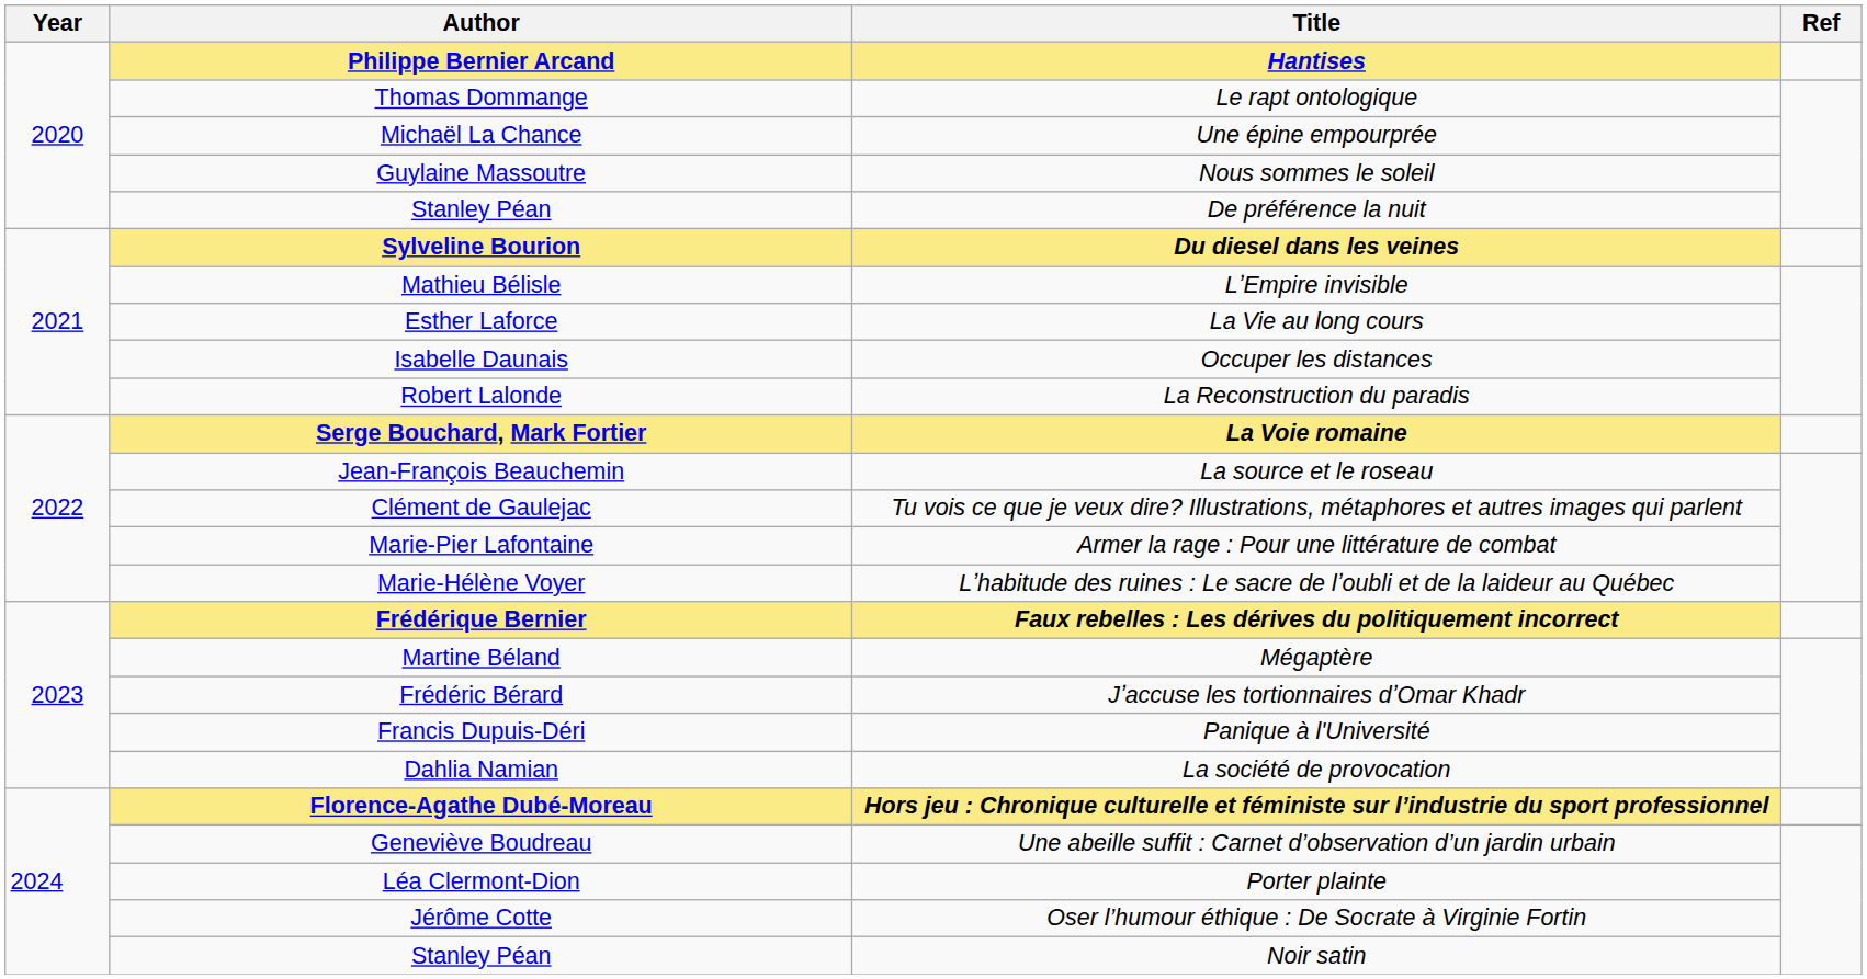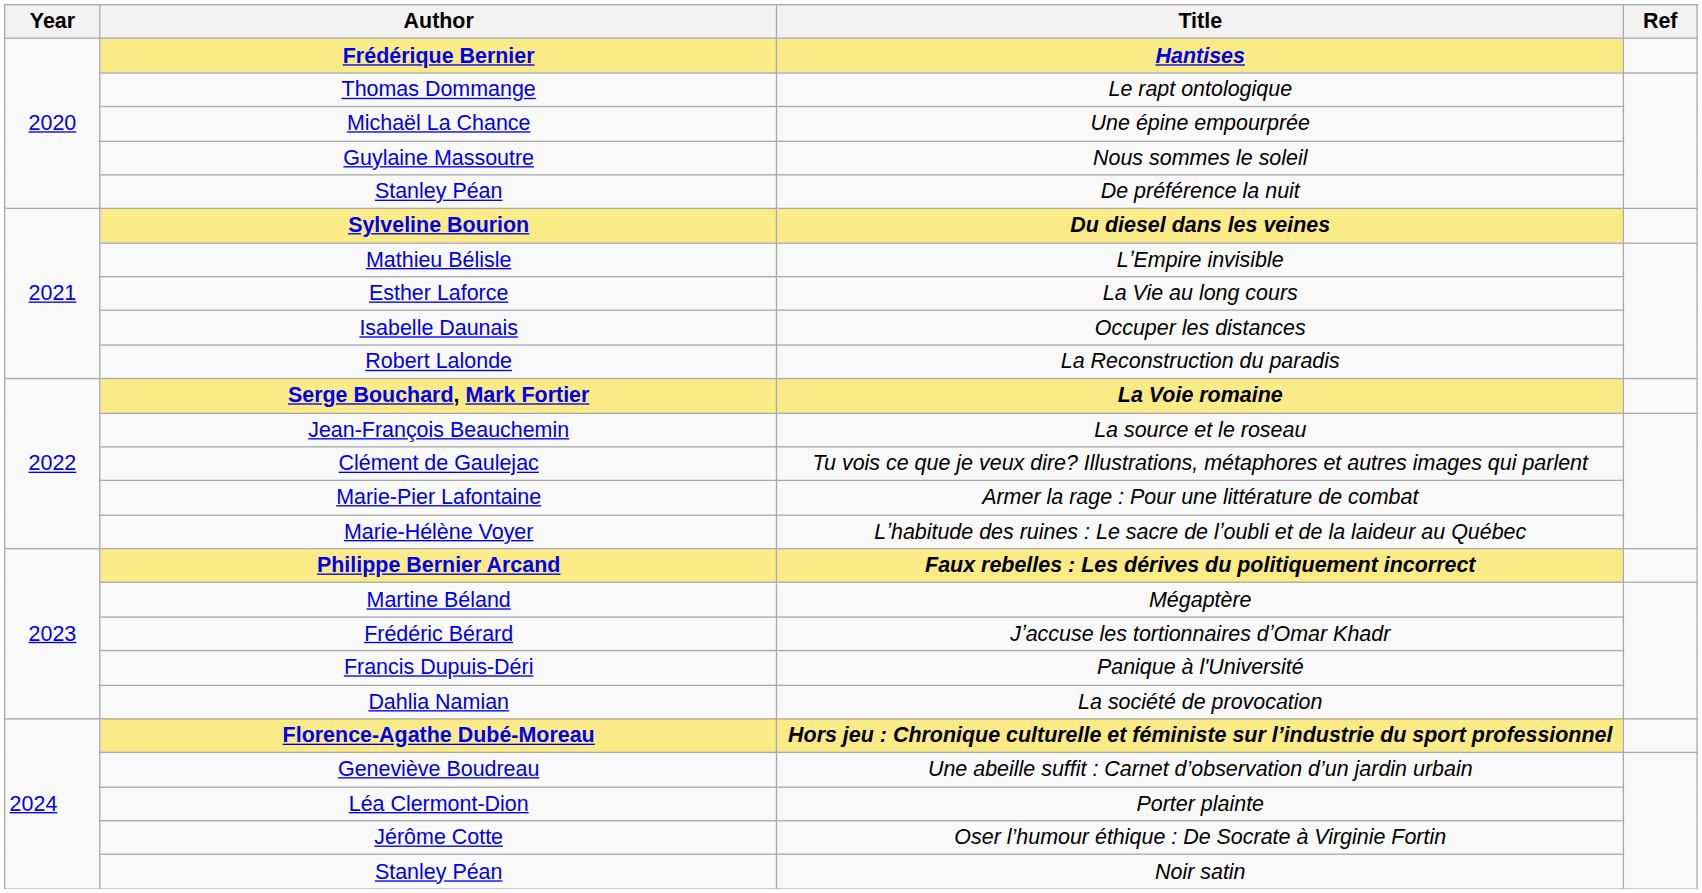 <table class="wikitable" width="100%">
 <tr>
 <th>Year</th>
 <th width="40%">Author</th>
 <th width="50%">Title</th>
 <th>Ref</th>
 </tr>
 <tr>
 <td align="center" rowspan="5"><a href='#'>2020</a></td>
-<td align="center" style="background:#FAEB86"><strong><a href='#'>Philippe Bernier Arcand</a></strong></td>
+<td align="center" style="background:#FAEB86"><strong><a href='#'>Frédérique Bernier</a></strong></td>
 <td align="center" style="background:#FAEB86"><strong><em><a href='#'>Hantises</a></em></strong></td>
 <td align="center"></td>
 </tr>
 <tr>
 <td align="center"><a href='#'>Thomas Dommange</a></td>
 <td align="center"><em>Le rapt ontologique</em></td>
 <td align="center" rowspan=4></td>
 </tr>
 <tr>
 <td align="center"><a href='#'>Michaël La Chance</a></td>
 <td align="center"><em>Une épine empourprée</em></td>
 </tr>
 <tr>
 <td align="center"><a href='#'>Guylaine Massoutre</a></td>
 <td align="center"><em>Nous sommes le soleil</em></td>
 </tr>
 <tr>
 <td align="center"><a href='#'>Stanley Péan</a></td>
 <td align="center"><em>De préférence la nuit</em></td>
 </tr>
 <tr>
 <td rowspan="5" align="center"><a href='#'>2021</a></td>
 <td align="center" style="background:#FAEB86"><strong><a href='#'>Sylveline Bourion</a></strong></td>
 <td align="center" style="background:#FAEB86"><strong><em>Du diesel dans les veines</em></strong></td>
 <td align="center"></td>
 </tr>
 <tr>
 <td align="center"><a href='#'>Mathieu Bélisle</a></td>
 <td align="center"><em>LʼEmpire invisible</em></td>
 <td align="center" rowspan="4"></td>
 </tr>
 <tr>
 <td align="center"><a href='#'>Esther Laforce</a></td>
 <td align="center"><em>La Vie au long cours</em></td>
 </tr>
 <tr>
 <td align="center"><a href='#'>Isabelle Daunais</a></td>
 <td align="center"><em>Occuper les distances</em></td>
 </tr>
 <tr>
 <td align="center"><a href='#'>Robert Lalonde</a></td>
 <td align="center"><em>La Reconstruction du paradis</em></td>
 </tr>
 <tr>
 <td align="center" rowspan="5"><a href='#'>2022</a></td>
 <td align="center" style="background:#FAEB86"><strong><a href='#'>Serge Bouchard</a>, <a href='#'>Mark Fortier</a></strong></td>
 <td align="center" style="background:#FAEB86"><strong><em>La Voie romaine</em></strong></td>
 <td align="center"></td>
 </tr>
 <tr>
 <td align="center"><a href='#'>Jean-François Beauchemin</a></td>
 <td align="center"><em>La source et le roseau</em></td>
 <td align="center" rowspan=4></td>
 </tr>
 <tr>
 <td align="center"><a href='#'>Clément de Gaulejac</a></td>
 <td align="center"><em>Tu vois ce que je veux dire? Illustrations, métaphores et autres images qui parlent</em></td>
 </tr>
 <tr>
 <td align="center"><a href='#'>Marie-Pier Lafontaine</a></td>
 <td align="center"><em>Armer la rage : Pour une littérature de combat</em></td>
 </tr>
 <tr>
 <td align="center"><a href='#'>Marie-Hélène Voyer</a></td>
 <td align="center"><em>Lʼhabitude des ruines : Le sacre de lʼoubli et de la laideur au Québec</em></td>
 </tr>
 <tr>
 <td align="center" rowspan="5"><a href='#'>2023</a></td>
-<td align="center" style="background:#FAEB86"><strong><a href='#'>Frédérique Bernier</a></strong></td>
+<td align="center" style="background:#FAEB86"><strong><a href='#'>Philippe Bernier Arcand</a></strong></td>
 <td align="center" style="background:#FAEB86"><strong><em>Faux rebelles : Les dérives du politiquement incorrect</em></strong></td>
 <td align="center"></td>
 </tr>
 <tr>
 <td align="center"><a href='#'>Martine Béland</a></td>
 <td align="center"><em>Mégaptère</em></td>
 <td align="center" rowspan=4></td>
 </tr>
 <tr>
 <td align="center"><a href='#'>Frédéric Bérard</a></td>
 <td align="center"><em>Jʼaccuse les tortionnaires dʼOmar Khadr</em></td>
 </tr>
 <tr>
 <td align="center"><a href='#'>Francis Dupuis-Déri</a></td>
 <td align="center"><em>Panique à l'Université</em></td>
 </tr>
 <tr>
 <td align="center"><a href='#'>Dahlia Namian</a></td>
 <td align="center"><em>La société de provocation</em></td>
 </tr>
 <tr>
 <td rowspan="5"><a href='#'>2024</a></td>
 <td align="center" style="background:#FAEB86"><strong><a href='#'>Florence-Agathe Dubé-Moreau</a></strong></td>
 <td align="center" style="background:#FAEB86"><strong><em>Hors jeu : Chronique culturelle et féministe sur l’industrie du sport professionnel</em></strong></td>
 <td align="center"></td>
 </tr>
 <tr>
 <td align="center"><a href='#'>Geneviève Boudreau</a></td>
 <td align="center"><em>Une abeille suffit : Carnet d’observation d’un jardin urbain</em></td>
 <td align="center" rowspan=4></td>
 </tr>
 <tr>
 <td align="center"><a href='#'>Léa Clermont-Dion</a></td>
 <td align="center"><em>Porter plainte</em></td>
 </tr>
 <tr>
 <td align="center"><a href='#'>Jérôme Cotte</a></td>
 <td align="center"><em>Oser l’humour éthique : De Socrate à Virginie Fortin</em></td>
 </tr>
 <tr>
 <td align="center"><a href='#'>Stanley Péan</a></td>
 <td align="center"><em>Noir satin</em></td>
 </tr>
 </table>
